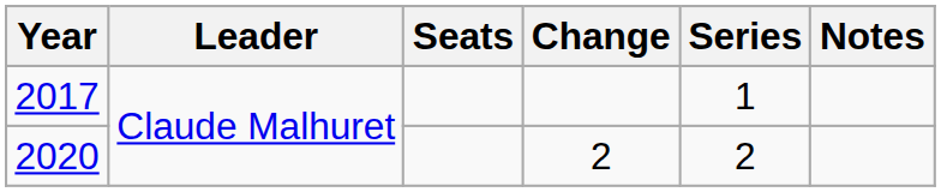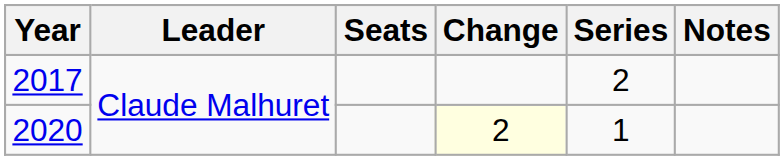 <table class="wikitable" style="font-size:95%;text-align:center;">
 <tr>
 <th>Year</th>
 <th>Leader</th>
 <th>Seats</th>
 <th>Change</th>
 <th>Series</th>
 <th>Notes</th>
 </tr>
 <tr>
 <td><a href='#'>2017</a></td>
 <td rowspan="2"><a href='#'>Claude Malhuret</a></td>
 <td></td>
 <td></td>
-<td>1</td>
+<td>2</td>
 <td></td>
 </tr>
 <tr>
 <td><a href='#'>2020</a></td>
 <td></td>
-<td>2</td>
-<td>2</td>
+<td style="background: lightyellow;">2</td>
+<td>1</td>
 <td></td>
 </tr>
 </table>
